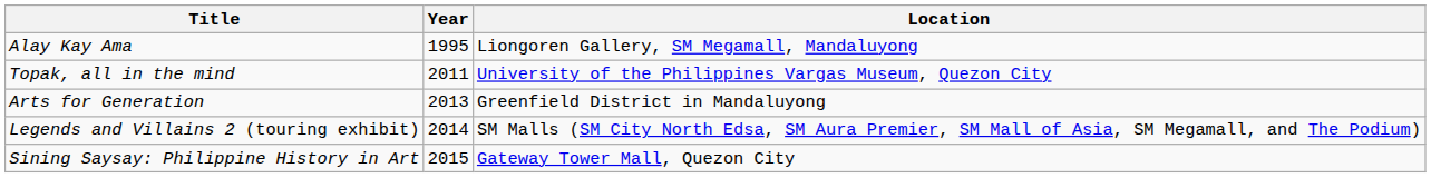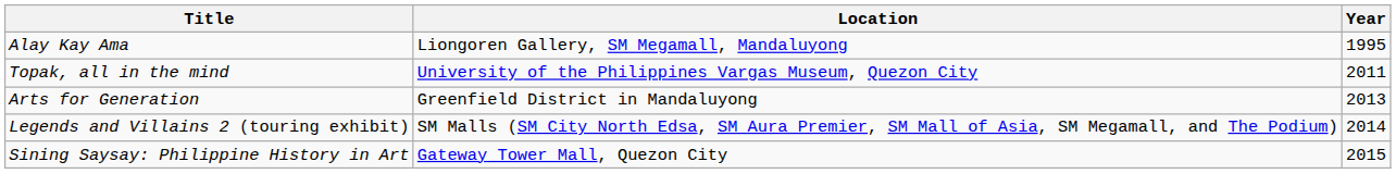 <table class="wikitable">
 <tr>
 <th>Title</th>
+<th>Location</th>
 <th>Year</th>
-<th>Location</th>
 </tr>
 <tr>
 <td><em>Alay Kay Ama</em></td>
+<td>Liongoren Gallery, <a href='#'>SM Megamall</a>, <a href='#'>Mandaluyong</a></td>
 <td>1995</td>
-<td>Liongoren Gallery, <a href='#'>SM Megamall</a>, <a href='#'>Mandaluyong</a></td>
 </tr>
 <tr>
 <td><em>Topak, all in the mind</em></td>
+<td><a href='#'>University of the Philippines Vargas Museum</a>, <a href='#'>Quezon City</a></td>
 <td>2011</td>
-<td><a href='#'>University of the Philippines Vargas Museum</a>, <a href='#'>Quezon City</a></td>
 </tr>
 <tr>
 <td><em>Arts for Generation</em></td>
+<td>Greenfield District in Mandaluyong</td>
 <td>2013</td>
-<td>Greenfield District in Mandaluyong</td>
 </tr>
 <tr>
 <td><em>Legends and Villains 2</em> (touring exhibit)</td>
+<td>SM Malls (<a href='#'>SM City North Edsa</a>, <a href='#'>SM Aura Premier</a>, <a href='#'>SM Mall of Asia</a>, SM Megamall, and <a href='#'>The Podium</a>)</td>
 <td>2014</td>
-<td>SM Malls (<a href='#'>SM City North Edsa</a>, <a href='#'>SM Aura Premier</a>, <a href='#'>SM Mall of Asia</a>, SM Megamall, and <a href='#'>The Podium</a>)</td>
 </tr>
 <tr>
 <td><em>Sining Saysay: Philippine History in Art</em></td>
+<td><a href='#'>Gateway Tower Mall</a>, Quezon City</td>
 <td>2015</td>
-<td><a href='#'>Gateway Tower Mall</a>, Quezon City</td>
 </tr>
 </table>
